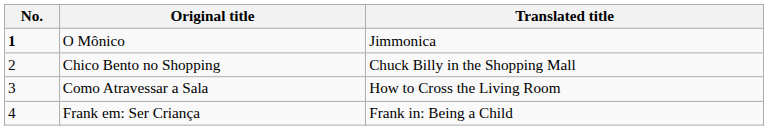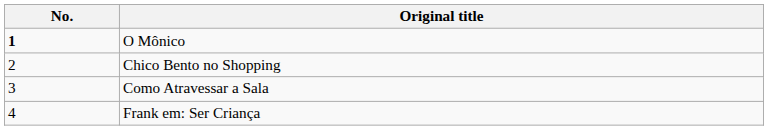 <table class=wikitable width=800>
 <tr>
 <th>No.</th>
 <th>Original title</th>
-<th>Translated title</th>
 </tr>
 <tr>
 <td><strong>1</strong></td>
 <td>O Mônico</td>
-<td>Jimmonica</td>
 </tr>
 <tr>
 <td>2</td>
 <td>Chico Bento no Shopping</td>
-<td>Chuck Billy in the Shopping Mall</td>
 </tr>
 <tr>
 <td>3</td>
 <td>Como Atravessar a Sala</td>
-<td>How to Cross the Living Room</td>
 </tr>
 <tr>
 <td>4</td>
 <td>Frank em: Ser Criança</td>
-<td>Frank in: Being a Child</td>
 </tr>
 </table>
